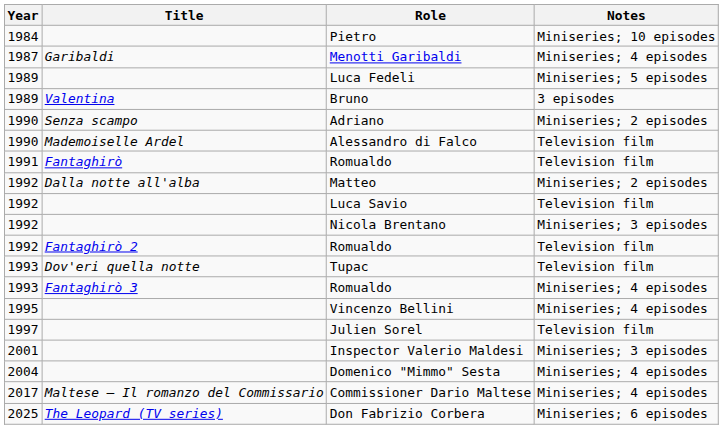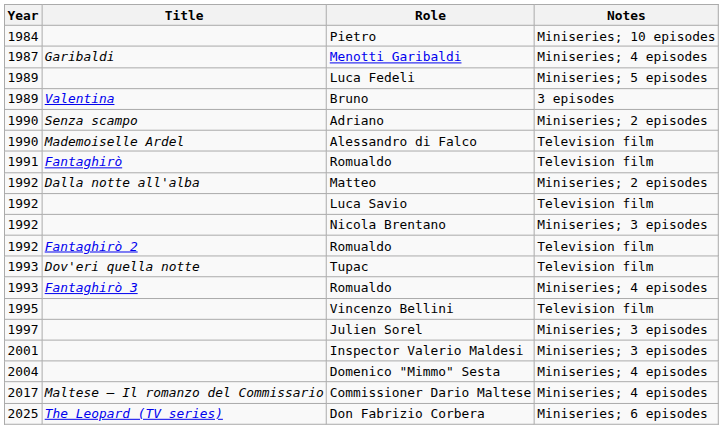 <table class="wikitable sortable">
 <tr>
 <th>Year</th>
 <th>Title</th>
 <th>Role</th>
 <th class="unsortable">Notes</th>
 </tr>
 <tr>
 <td>1984</td>
 <td><em></em></td>
 <td>Pietro</td>
 <td>Miniseries; 10 episodes</td>
 </tr>
 <tr>
 <td>1987</td>
 <td><em>Garibaldi</em></td>
 <td><a href='#'>Menotti Garibaldi</a></td>
 <td>Miniseries; 4 episodes</td>
 </tr>
 <tr>
 <td>1989</td>
 <td><em></em></td>
 <td>Luca Fedeli</td>
 <td>Miniseries; 5 episodes</td>
 </tr>
 <tr>
 <td>1989</td>
 <td><em><a href='#'>Valentina</a></em></td>
 <td>Bruno</td>
 <td>3 episodes</td>
 </tr>
 <tr>
 <td>1990</td>
 <td><em>Senza scampo</em></td>
 <td>Adriano</td>
 <td>Miniseries; 2 episodes</td>
 </tr>
 <tr>
 <td>1990</td>
 <td><em>Mademoiselle Ardel</em></td>
 <td>Alessandro di Falco</td>
 <td>Television film</td>
 </tr>
 <tr>
 <td>1991</td>
 <td><em><a href='#'>Fantaghirò</a></em></td>
 <td>Romualdo</td>
 <td>Television film</td>
 </tr>
 <tr>
 <td>1992</td>
 <td><em>Dalla notte all'alba</em></td>
 <td>Matteo</td>
 <td>Miniseries; 2 episodes</td>
 </tr>
 <tr>
 <td>1992</td>
 <td><em></em></td>
 <td>Luca Savio</td>
 <td>Television film</td>
 </tr>
 <tr>
 <td>1992</td>
 <td><em></em></td>
 <td>Nicola Brentano</td>
 <td>Miniseries; 3 episodes</td>
 </tr>
 <tr>
 <td>1992</td>
 <td><em><a href='#'>Fantaghirò 2</a></em></td>
 <td>Romualdo</td>
 <td>Television film</td>
 </tr>
 <tr>
 <td>1993</td>
 <td><em>Dov'eri quella notte</em></td>
 <td>Tupac</td>
 <td>Television film</td>
 </tr>
 <tr>
 <td>1993</td>
 <td><em><a href='#'>Fantaghirò 3</a></em></td>
 <td>Romualdo</td>
 <td>Miniseries; 4 episodes</td>
 </tr>
 <tr>
 <td>1995</td>
 <td><em></em></td>
 <td>Vincenzo Bellini</td>
-<td>Miniseries; 4 episodes</td>
+<td>Television film</td>
 </tr>
 <tr>
 <td>1997</td>
 <td><em></em></td>
 <td>Julien Sorel</td>
-<td>Television film</td>
+<td>Miniseries; 3 episodes</td>
 </tr>
 <tr>
 <td>2001</td>
 <td><em></em></td>
 <td>Inspector Valerio Maldesi</td>
 <td>Miniseries; 3 episodes</td>
 </tr>
 <tr>
 <td>2004</td>
 <td><em></em></td>
 <td>Domenico "Mimmo" Sesta</td>
 <td>Miniseries; 4 episodes</td>
 </tr>
 <tr>
 <td>2017</td>
 <td><em>Maltese – Il romanzo del Commissario</em></td>
 <td>Commissioner Dario Maltese</td>
 <td>Miniseries; 4 episodes</td>
 </tr>
 <tr>
 <td>2025</td>
 <td><em><a href='#'>The Leopard (TV series)</a></td>
 <td>Don Fabrizio Corbera</td>
 <td>Miniseries; 6 episodes</td>
 </tr>
 </table>
